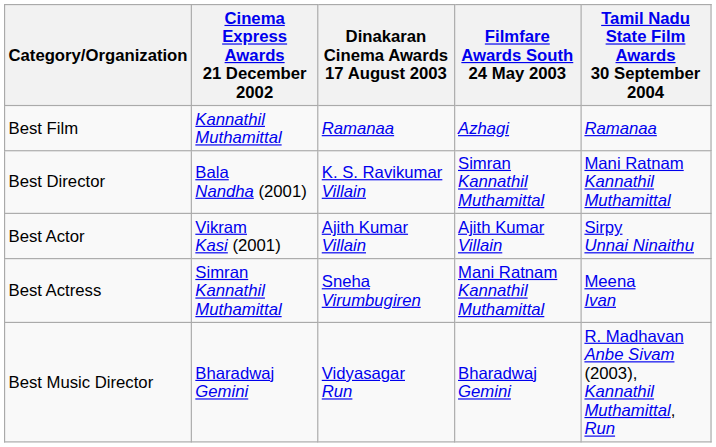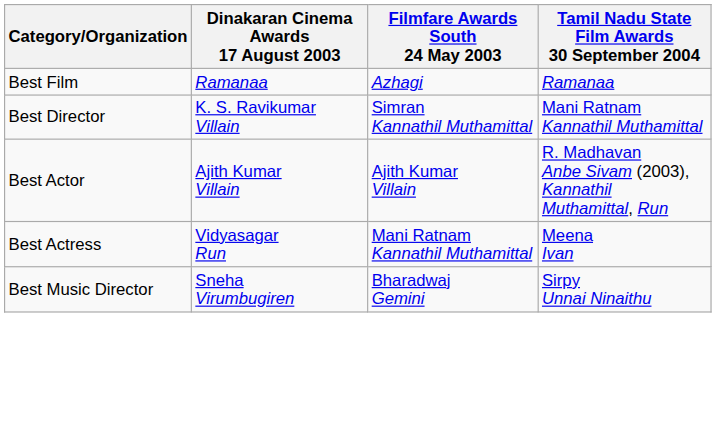 <table class="wikitable" style="font-size: 90%;">
 <tr>
 <th rowspan="1" style="width:20px;">Category/Organization</th>
-<th rowspan="1" style="width:200px;"><a href='#'>Cinema Express Awards</a><br> 21 December 2002</th>
 <th rowspan="1" style="width:200px;">Dinakaran Cinema Awards<br> 17 August 2003</th>
 <th rowspan="1" style="width:200px;"><a href='#'>Filmfare Awards South</a><br>24 May 2003</th>
 <th rowspan="1" style="width:200px;"><a href='#'>Tamil Nadu State Film Awards</a><br>30 September 2004</th>
 </tr>
 <tr>
 <td>Best Film</td>
-<td><em><a href='#'>Kannathil Muthamittal</a></em></td>
 <td><em><a href='#'>Ramanaa</a></em></td>
 <td><em><a href='#'>Azhagi</a></em></td>
 <td><em><a href='#'>Ramanaa</a></em></td>
 </tr>
 <tr>
 <td>Best Director</td>
-<td><a href='#'>Bala</a><br><em><a href='#'>Nandha</a></em> (2001)</td>
 <td><a href='#'>K. S. Ravikumar</a><br><em><a href='#'>Villain</a></em></td>
 <td><a href='#'>Simran</a><br><em><a href='#'>Kannathil Muthamittal</a></em></td>
 <td><a href='#'>Mani Ratnam</a><br><em><a href='#'>Kannathil Muthamittal</a></em></td>
 </tr>
 <tr>
 <td>Best Actor</td>
-<td><a href='#'>Vikram</a><br><em><a href='#'>Kasi</a></em> (2001)</td>
 <td><a href='#'>Ajith Kumar</a><br><em><a href='#'>Villain</a></em></td>
 <td><a href='#'>Ajith Kumar</a><br><em><a href='#'>Villain</a></em></td>
-<td><a href='#'>Sirpy</a><br><em><a href='#'>Unnai Ninaithu</a></em></td>
+<td><a href='#'>R. Madhavan</a><br><em><a href='#'>Anbe Sivam</a></em> (2003), <em><a href='#'>Kannathil Muthamittal</a></em>, <em><a href='#'>Run</a></em></td>
 </tr>
 <tr>
 <td>Best Actress</td>
-<td><a href='#'>Simran</a><br><em><a href='#'>Kannathil Muthamittal</a></em></td>
-<td><a href='#'>Sneha</a><br><em><a href='#'>Virumbugiren</a></em></td>
+<td><a href='#'>Vidyasagar</a><br><em><a href='#'>Run</a></em></td>
 <td><a href='#'>Mani Ratnam</a><br><em><a href='#'>Kannathil Muthamittal</a></em></td>
 <td><a href='#'>Meena</a><br><em><a href='#'>Ivan</a></em></td>
 </tr>
 <tr>
 <td>Best Music Director</td>
+<td><a href='#'>Sneha</a><br><em><a href='#'>Virumbugiren</a></em></td>
 <td><a href='#'>Bharadwaj</a><br><em><a href='#'>Gemini</a></em></td>
-<td><a href='#'>Vidyasagar</a><br><em><a href='#'>Run</a></em></td>
-<td><a href='#'>Bharadwaj</a><br><em><a href='#'>Gemini</a></em></td>
-<td><a href='#'>R. Madhavan</a><br><em><a href='#'>Anbe Sivam</a></em> (2003), <em><a href='#'>Kannathil Muthamittal</a></em>, <em><a href='#'>Run</a></em></td>
+<td><a href='#'>Sirpy</a><br><em><a href='#'>Unnai Ninaithu</a></em></td>
 </tr>
 </table>
